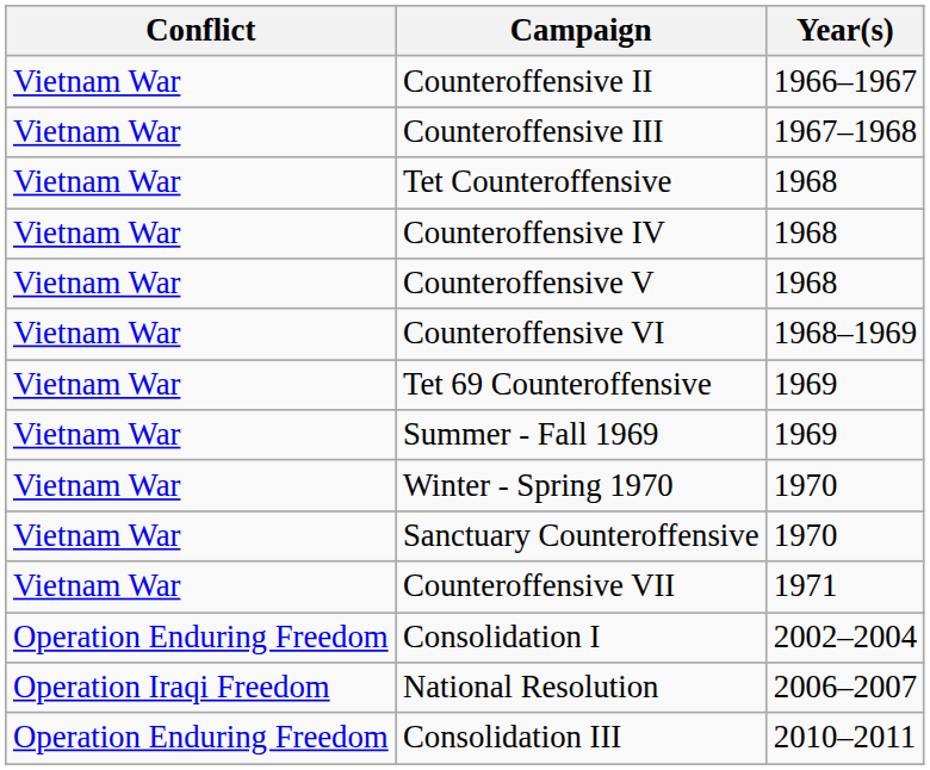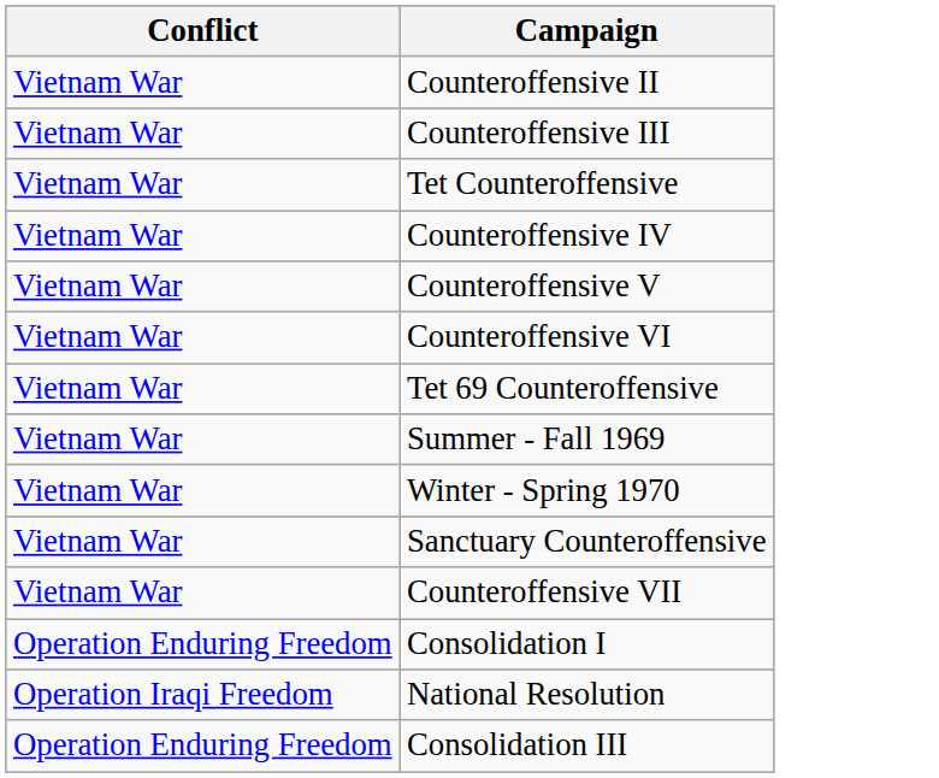 <table class=wikitable>
 <tr style="background:#efefef;">
 <th>Conflict</th>
 <th>Campaign</th>
-<th>Year(s)</th>
 </tr>
 <tr>
 <td><a href='#'>Vietnam War</a></td>
 <td>Counteroffensive II</td>
-<td>1966–1967</td>
 </tr>
 <tr>
 <td><a href='#'>Vietnam War</a></td>
 <td>Counteroffensive III</td>
-<td>1967–1968</td>
 </tr>
 <tr>
 <td><a href='#'>Vietnam War</a></td>
 <td>Tet Counteroffensive</td>
-<td>1968</td>
 </tr>
 <tr>
 <td><a href='#'>Vietnam War</a></td>
 <td>Counteroffensive IV</td>
-<td>1968</td>
 </tr>
 <tr>
 <td><a href='#'>Vietnam War</a></td>
 <td>Counteroffensive V</td>
-<td>1968</td>
 </tr>
 <tr>
 <td><a href='#'>Vietnam War</a></td>
 <td>Counteroffensive VI</td>
-<td>1968–1969</td>
 </tr>
 <tr>
 <td><a href='#'>Vietnam War</a></td>
 <td>Tet 69 Counteroffensive</td>
-<td>1969</td>
 </tr>
 <tr>
 <td><a href='#'>Vietnam War</a></td>
 <td>Summer - Fall 1969</td>
-<td>1969</td>
 </tr>
 <tr>
 <td><a href='#'>Vietnam War</a></td>
 <td>Winter - Spring 1970</td>
-<td>1970</td>
 </tr>
 <tr>
 <td><a href='#'>Vietnam War</a></td>
 <td>Sanctuary Counteroffensive</td>
-<td>1970</td>
 </tr>
 <tr>
 <td><a href='#'>Vietnam War</a></td>
 <td>Counteroffensive VII</td>
-<td>1971</td>
 </tr>
 <tr>
 <td><a href='#'>Operation Enduring Freedom</a></td>
 <td>Consolidation I</td>
-<td>2002–2004</td>
 </tr>
 <tr>
 <td><a href='#'>Operation Iraqi Freedom</a></td>
 <td>National Resolution</td>
-<td>2006–2007</td>
 </tr>
 <tr>
 <td><a href='#'>Operation Enduring Freedom</a></td>
 <td>Consolidation III</td>
-<td>2010–2011</td>
 </tr>
 </table>
